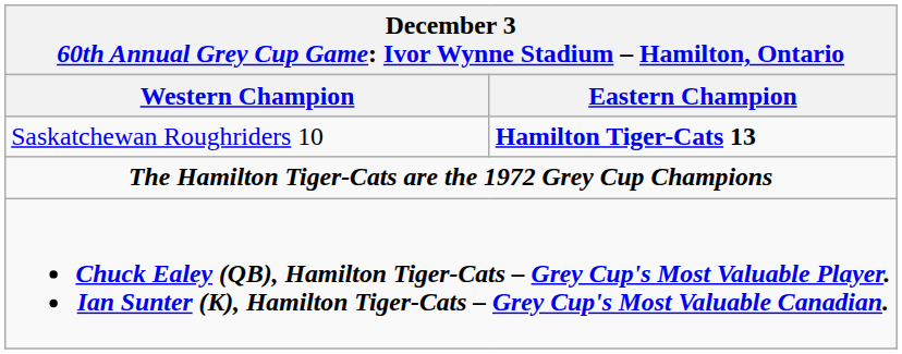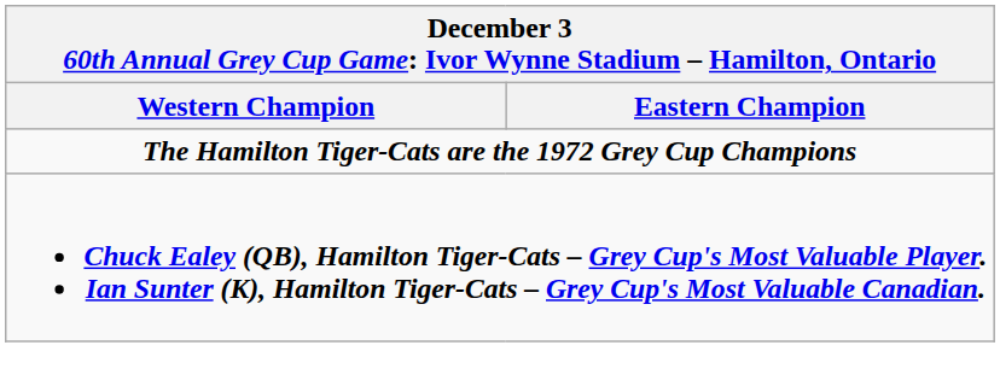 <table class="wikitable">
 <tr>
 <th colspan="2">December 3<br><a href='#'><em>60th Annual Grey Cup Game</em></a>: <a href='#'>Ivor Wynne Stadium</a> – <a href='#'>Hamilton, Ontario</a></th>
 </tr>
 <tr>
 <th><a href='#'>Western Champion</a></th>
 <th><a href='#'>Eastern Champion</a></th>
 </tr>
 <tr>
-<td><a href='#'>Saskatchewan Roughriders</a> 10</td>
-<td><strong><a href='#'>Hamilton Tiger-Cats</a> 13</strong></td>
-</tr>
-<tr>
 <td colspan="2" align="center"><strong><em>The Hamilton Tiger-Cats are the 1972 Grey Cup Champions</em></strong></td>
 </tr>
 <tr>
 <td colspan="2" align="center"><br><ul><li><strong><em><a href='#'>Chuck Ealey</a> (QB), Hamilton Tiger-Cats – <a href='#'>Grey Cup's Most Valuable Player</a>.</em></strong></li><li><strong><em><a href='#'>Ian Sunter</a> (K), Hamilton Tiger-Cats – <a href='#'>Grey Cup's Most Valuable Canadian</a>.</em></strong></li></ul></td>
 </tr>
 </table>
